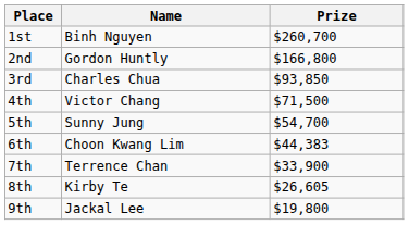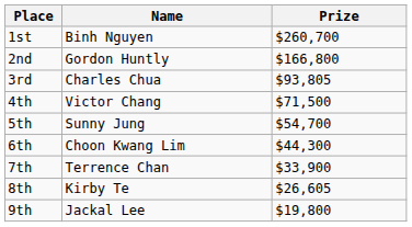 <table class="wikitable">
 <tr>
 <th style="width:50px;">Place</th>
 <th style="width:200px;">Name</th>
 <th style="width:125px;">Prize</th>
 </tr>
 <tr>
 <td>1st</td>
 <td> Binh Nguyen</td>
 <td>$260,700</td>
 </tr>
 <tr>
 <td>2nd</td>
 <td> Gordon Huntly</td>
 <td>$166,800</td>
 </tr>
 <tr>
 <td>3rd</td>
 <td> Charles Chua</td>
-<td>$93,850</td>
+<td>$93,805</td>
 </tr>
 <tr>
 <td>4th</td>
 <td> Victor Chang</td>
 <td>$71,500</td>
 </tr>
 <tr>
 <td>5th</td>
 <td> Sunny Jung</td>
 <td>$54,700</td>
 </tr>
 <tr>
 <td>6th</td>
 <td> Choon Kwang Lim</td>
-<td>$44,383</td>
+<td>$44,300</td>
 </tr>
 <tr>
 <td>7th</td>
 <td> Terrence Chan</td>
 <td>$33,900</td>
 </tr>
 <tr>
 <td>8th</td>
 <td> Kirby Te</td>
 <td>$26,605</td>
 </tr>
 <tr>
 <td>9th</td>
 <td> Jackal Lee</td>
 <td>$19,800</td>
 </tr>
 </table>
